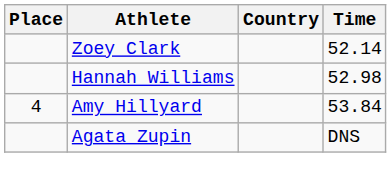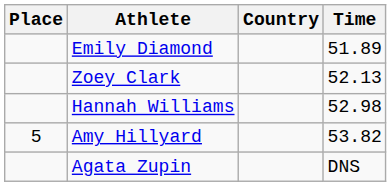 <table class="wikitable">
 <tr>
 <th>Place</th>
 <th>Athlete</th>
 <th>Country</th>
 <th>Time</th>
 </tr>
 <tr>
 <td align=center></td>
+<td><a href='#'>Emily Diamond</a></td>
+<td></td>
+<td>51.89</td>
+</tr>
+<tr>
+<td align=center></td>
 <td><a href='#'>Zoey Clark</a></td>
 <td></td>
-<td>52.14</td>
+<td>52.13</td>
 </tr>
 <tr>
 <td align=center></td>
 <td><a href='#'>Hannah Williams</a></td>
 <td></td>
 <td>52.98</td>
 </tr>
 <tr>
-<td align=center>4</td>
+<td align=center>5</td>
 <td><a href='#'>Amy Hillyard</a></td>
 <td></td>
-<td>53.84</td>
+<td>53.82</td>
 </tr>
 <tr>
 <td align=center></td>
 <td><a href='#'>Agata Zupin</a></td>
 <td></td>
 <td>DNS</td>
 </tr>
 </table>
